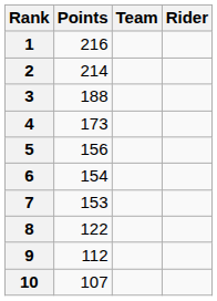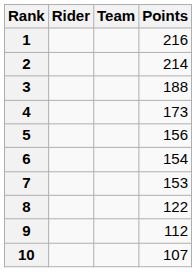 <table class="wikitable">
 <tr>
 <th scope="col">Rank</th>
+<th scope="col">Rider</th>
+<th scope="col">Team</th>
 <th scope="col">Points</th>
-<th scope="col">Team</th>
-<th scope="col">Rider</th>
 </tr>
 <tr>
 <th scope="row">1</th>
+<td> </td>
+<td></td>
 <td align=right>216</td>
-<td></td>
-<td> </td>
 </tr>
 <tr>
 <th scope="row">2</th>
-<td style="text-align:right;">214</td>
 <td></td>
 <td></td>
+<td style="text-align:right;">214</td>
 </tr>
 <tr>
 <th scope="row">3</th>
-<td style="text-align:right;">188</td>
 <td></td>
 <td></td>
+<td style="text-align:right;">188</td>
 </tr>
 <tr>
 <th scope="row">4</th>
-<td style="text-align:right;">173</td>
 <td></td>
 <td></td>
+<td style="text-align:right;">173</td>
 </tr>
 <tr>
 <th scope="row">5</th>
-<td style="text-align:right;">156</td>
 <td></td>
 <td></td>
+<td style="text-align:right;">156</td>
 </tr>
 <tr>
 <th scope="row">6</th>
-<td style="text-align:right;">154</td>
 <td></td>
 <td></td>
+<td style="text-align:right;">154</td>
 </tr>
 <tr>
 <th scope="row">7</th>
-<td style="text-align:right;">153</td>
 <td></td>
 <td></td>
+<td style="text-align:right;">153</td>
 </tr>
 <tr>
 <th scope="row">8</th>
-<td style="text-align:right;">122</td>
 <td></td>
 <td></td>
+<td style="text-align:right;">122</td>
 </tr>
 <tr>
 <th scope="row">9</th>
-<td style="text-align:right;">112</td>
 <td></td>
 <td></td>
+<td style="text-align:right;">112</td>
 </tr>
 <tr>
 <th scope="row">10</th>
-<td style="text-align:right;">107</td>
 <td></td>
 <td></td>
+<td style="text-align:right;">107</td>
 </tr>
 </table>
